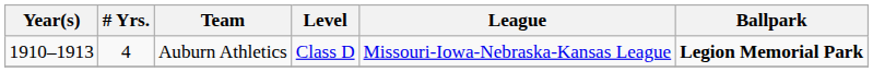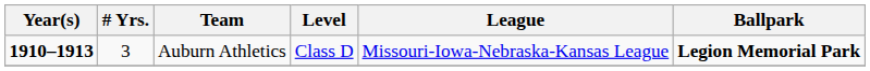 <table class="wikitable" style="text-align:center; font-size: 95%;">
 <tr>
 <th>Year(s)</th>
 <th># Yrs.</th>
 <th>Team</th>
 <th>Level</th>
 <th>League</th>
 <th>Ballpark</th>
 </tr>
 <tr>
-<td>1910–1913</td>
-<td>4</td>
+<td><strong>1910–1913</strong></td>
+<td>3</td>
 <td>Auburn Athletics</td>
 <td><a href='#'>Class D</a></td>
 <td><a href='#'>Missouri-Iowa-Nebraska-Kansas League</a></td>
 <td><strong>Legion Memorial Park</strong></td>
 </tr>
 <tr>
 </tr>
 </table>
